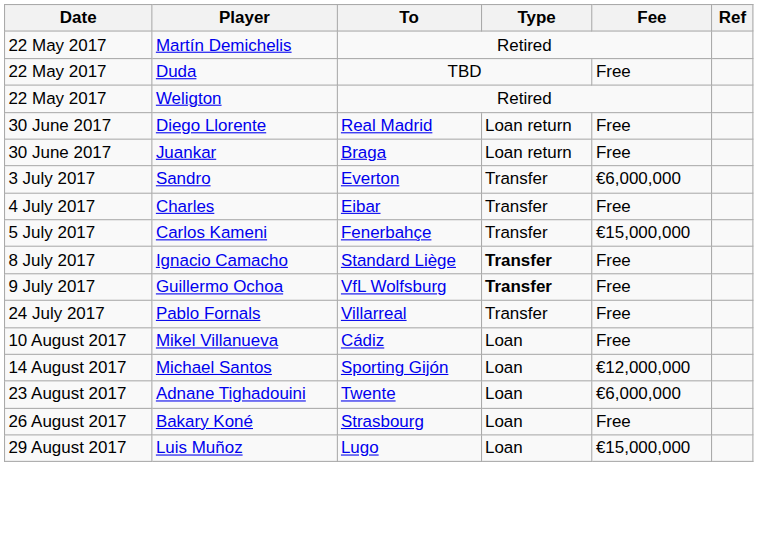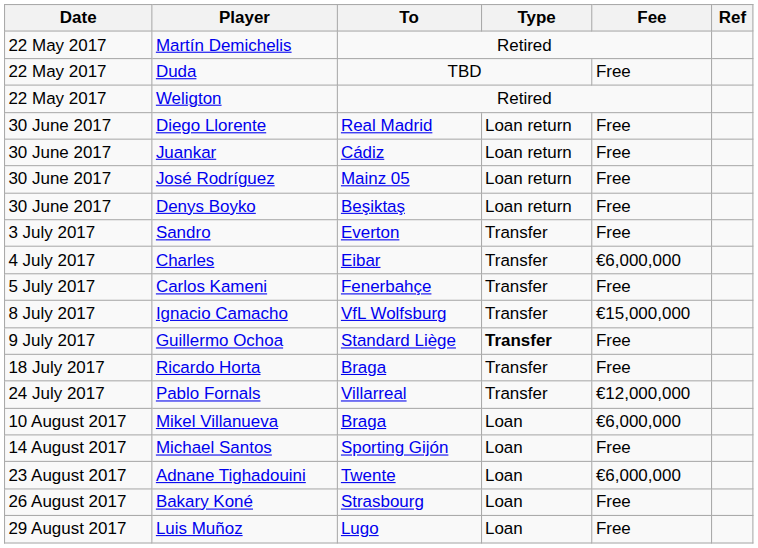 <table class="wikitable" style="width:80%;">
 <tr>
 <th>Date</th>
 <th>Player</th>
 <th>To</th>
 <th>Type</th>
 <th>Fee</th>
 <th>Ref</th>
 </tr>
 <tr>
 <td>22 May 2017</td>
 <td> <a href='#'>Martín Demichelis</a></td>
 <td colspan=3 align=center>Retired</td>
 <td></td>
 </tr>
 <tr>
 <td>22 May 2017</td>
 <td> <a href='#'>Duda</a></td>
 <td colspan=2 align=center>TBD</td>
 <td>Free</td>
 <td></td>
 </tr>
 <tr>
 <td>22 May 2017</td>
 <td> <a href='#'>Weligton</a></td>
 <td colspan=3 align=center>Retired</td>
 <td></td>
 </tr>
 <tr>
 <td>30 June 2017</td>
 <td> <a href='#'>Diego Llorente</a></td>
 <td> <a href='#'>Real Madrid</a></td>
 <td>Loan return</td>
 <td>Free</td>
 <td></td>
 </tr>
 <tr>
 <td>30 June 2017</td>
 <td> <a href='#'>Juankar</a></td>
-<td> <a href='#'>Braga</a></td>
+<td> <a href='#'>Cádiz</a></td>
+<td>Loan return</td>
+<td>Free</td>
+<td></td>
+</tr>
+<tr>
+<td>30 June 2017</td>
+<td> <a href='#'>José Rodríguez</a></td>
+<td> <a href='#'>Mainz 05</a></td>
+<td>Loan return</td>
+<td>Free</td>
+<td></td>
+</tr>
+<tr>
+<td>30 June 2017</td>
+<td> <a href='#'>Denys Boyko</a></td>
+<td> <a href='#'>Beşiktaş</a></td>
 <td>Loan return</td>
 <td>Free</td>
 <td></td>
 </tr>
 <tr>
 <td>3 July 2017</td>
 <td> <a href='#'>Sandro</a></td>
 <td> <a href='#'>Everton</a></td>
 <td>Transfer</td>
-<td>€6,000,000</td>
+<td>Free</td>
 <td></td>
 </tr>
 <tr>
 <td>4 July 2017</td>
 <td> <a href='#'>Charles</a></td>
 <td> <a href='#'>Eibar</a></td>
 <td>Transfer</td>
-<td>Free</td>
+<td>€6,000,000</td>
 <td></td>
 </tr>
 <tr>
 <td>5 July 2017</td>
 <td> <a href='#'>Carlos Kameni</a></td>
 <td> <a href='#'>Fenerbahçe</a></td>
 <td>Transfer</td>
-<td>€15,000,000</td>
+<td>Free</td>
 <td></td>
 </tr>
 <tr>
 <td>8 July 2017</td>
 <td> <a href='#'>Ignacio Camacho</a></td>
+<td> <a href='#'>VfL Wolfsburg</a></td>
+<td>Transfer</td>
+<td>€15,000,000</td>
+<td></td>
+</tr>
+<tr>
+<td>9 July 2017</td>
+<td> <a href='#'>Guillermo Ochoa</a></td>
 <td> <a href='#'>Standard Liège</a></td>
 <td><strong>Transfer</strong></td>
 <td>Free</td>
 <td></td>
 </tr>
 <tr>
-<td>9 July 2017</td>
-<td> <a href='#'>Guillermo Ochoa</a></td>
-<td> <a href='#'>VfL Wolfsburg</a></td>
-<td><strong>Transfer</strong></td>
+<td>18 July 2017</td>
+<td> <a href='#'>Ricardo Horta</a></td>
+<td> <a href='#'>Braga</a></td>
+<td>Transfer</td>
 <td>Free</td>
 <td></td>
 </tr>
 <tr>
 <td>24 July 2017</td>
 <td> <a href='#'>Pablo Fornals</a></td>
 <td> <a href='#'>Villarreal</a></td>
 <td>Transfer</td>
-<td>Free</td>
+<td>€12,000,000</td>
 <td></td>
 </tr>
 <tr>
 <td>10 August 2017</td>
 <td> <a href='#'>Mikel Villanueva</a></td>
-<td> <a href='#'>Cádiz</a></td>
+<td> <a href='#'>Braga</a></td>
 <td>Loan</td>
-<td>Free</td>
+<td>€6,000,000</td>
 <td></td>
 </tr>
 <tr>
 <td>14 August 2017</td>
 <td> <a href='#'>Michael Santos</a></td>
 <td> <a href='#'>Sporting Gijón</a></td>
 <td>Loan</td>
-<td>€12,000,000</td>
+<td>Free</td>
 <td></td>
 </tr>
 <tr>
 <td>23 August 2017</td>
 <td> <a href='#'>Adnane Tighadouini</a></td>
 <td> <a href='#'>Twente</a></td>
 <td>Loan</td>
 <td>€6,000,000</td>
 <td></td>
 </tr>
 <tr>
 <td>26 August 2017</td>
 <td> <a href='#'>Bakary Koné</a></td>
 <td> <a href='#'>Strasbourg</a></td>
 <td>Loan</td>
 <td>Free</td>
 <td></td>
 </tr>
 <tr>
 <td>29 August 2017</td>
 <td> <a href='#'>Luis Muñoz</a></td>
 <td> <a href='#'>Lugo</a></td>
 <td>Loan</td>
-<td>€15,000,000</td>
+<td>Free</td>
 <td></td>
 </tr>
 </table>
